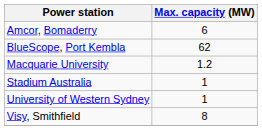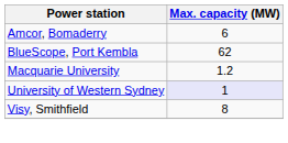 <table class="wikitable sortable" style="text-align: center">
 <tr>
 <th>Power station</th>
 <th data-sort-type="number"><a href='#'>Max. capacity</a> (MW)</th>
 </tr>
 <tr>
 <td align="left"><a href='#'>Amcor</a>, <a href='#'>Bomaderry</a></td>
 <td>6</td>
 </tr>
 <tr>
 <td align="left"><a href='#'>BlueScope</a>, <a href='#'>Port Kembla</a></td>
 <td>62</td>
 </tr>
 <tr>
 <td align="left"><a href='#'>Macquarie University</a></td>
 <td>1.2</td>
 </tr>
 <tr>
-<td align="left"><a href='#'>Stadium Australia</a></td>
-<td>1</td>
-</tr>
-<tr>
 <td align="left"><a href='#'>University of Western Sydney</a></td>
-<td>1</td>
+<td style="background: lavender;">1</td>
 </tr>
 <tr>
 <td align="left"><a href='#'>Visy</a>, Smithfield</td>
 <td>8</td>
 </tr>
 <tr>
 </tr>
 </table>
